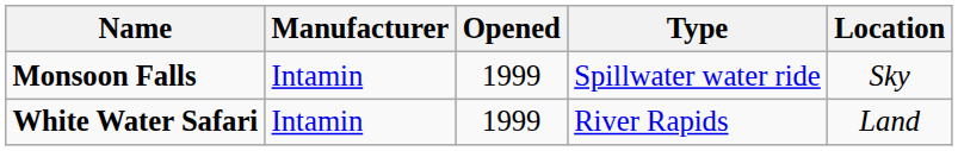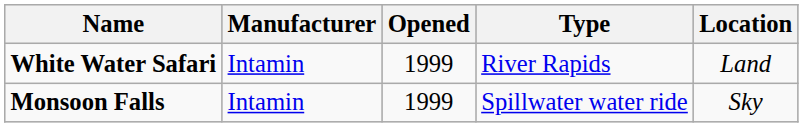 <table class="wikitable sortable">
 <tr>
 <th>Name</th>
 <th>Manufacturer</th>
 <th>Opened</th>
 <th>Type</th>
 <th>Location</th>
 </tr>
 <tr>
+<td><strong>White Water Safari</strong></td>
+<td><a href='#'>Intamin</a></td>
+<td align=center>1999</td>
+<td><a href='#'>River Rapids</a></td>
+<td align=center><em>Land</em></td>
+</tr>
+<tr>
 <td><strong>Monsoon Falls</strong></td>
 <td><a href='#'>Intamin</a></td>
 <td align="center">1999</td>
 <td><a href='#'>Spillwater water ride</a></td>
 <td align="center"><em>Sky</em></td>
 </tr>
-<tr>
-<td><strong>White Water Safari</strong></td>
-<td><a href='#'>Intamin</a></td>
-<td align=center>1999</td>
-<td><a href='#'>River Rapids</a></td>
-<td align=center><em>Land</em></td>
-</tr>
 </table>
